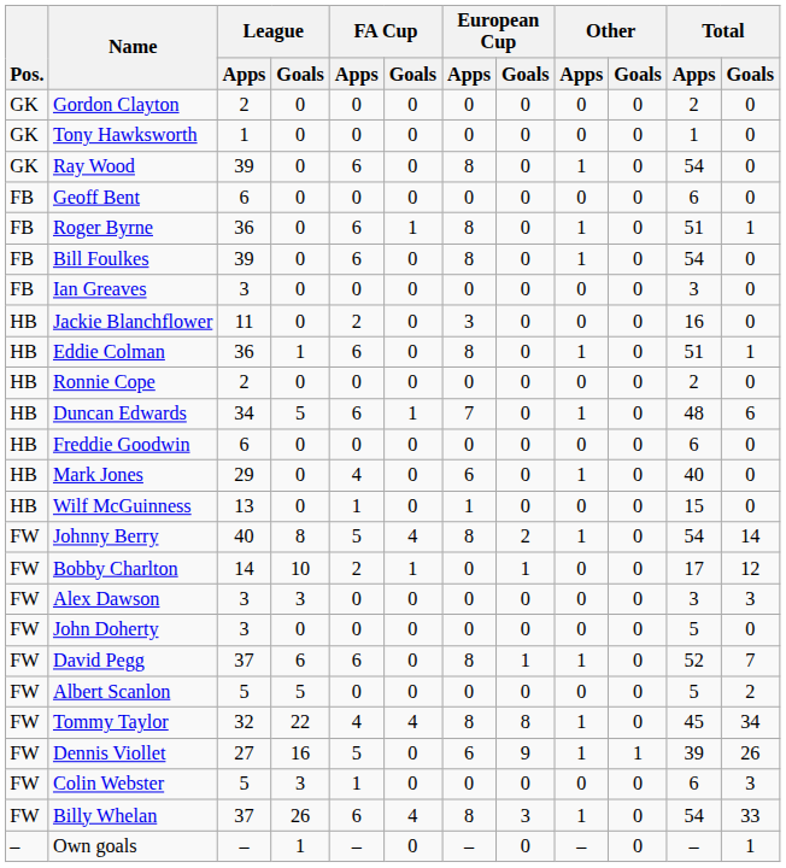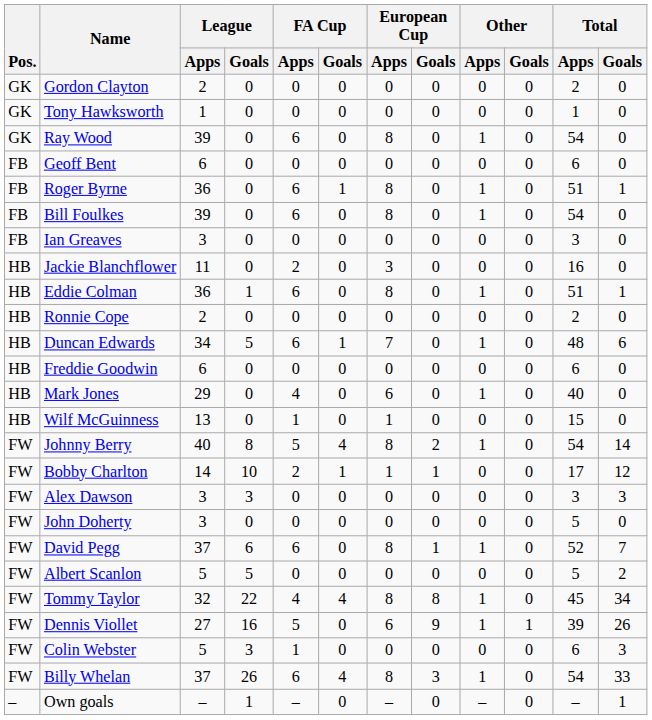 <table class="wikitable" style="text-align:center">
 <tr>
 <th rowspan="2" valign="bottom">Pos.</th>
 <th rowspan="2">Name</th>
 <th colspan="2" width="85">League</th>
 <th colspan="2" width="85">FA Cup</th>
 <th colspan="2" width="85">European Cup</th>
 <th colspan="2" width="85">Other</th>
 <th colspan="2" width="85">Total</th>
 </tr>
 <tr>
 <th>Apps</th>
 <th>Goals</th>
 <th>Apps</th>
 <th>Goals</th>
 <th>Apps</th>
 <th>Goals</th>
 <th>Apps</th>
 <th>Goals</th>
 <th>Apps</th>
 <th>Goals</th>
 </tr>
 <tr>
 <td align="left">GK</td>
 <td align="left"> <a href='#'>Gordon Clayton</a></td>
 <td>2</td>
 <td>0</td>
 <td>0</td>
 <td>0</td>
 <td>0</td>
 <td>0</td>
 <td>0</td>
 <td>0</td>
 <td>2</td>
 <td>0</td>
 </tr>
 <tr>
 <td align="left">GK</td>
 <td align="left"> <a href='#'>Tony Hawksworth</a></td>
 <td>1</td>
 <td>0</td>
 <td>0</td>
 <td>0</td>
 <td>0</td>
 <td>0</td>
 <td>0</td>
 <td>0</td>
 <td>1</td>
 <td>0</td>
 </tr>
 <tr>
 <td align="left">GK</td>
 <td align="left"> <a href='#'>Ray Wood</a></td>
 <td>39</td>
 <td>0</td>
 <td>6</td>
 <td>0</td>
 <td>8</td>
 <td>0</td>
 <td>1</td>
 <td>0</td>
 <td>54</td>
 <td>0</td>
 </tr>
 <tr>
 <td align="left">FB</td>
 <td align="left"> <a href='#'>Geoff Bent</a></td>
 <td>6</td>
 <td>0</td>
 <td>0</td>
 <td>0</td>
 <td>0</td>
 <td>0</td>
 <td>0</td>
 <td>0</td>
 <td>6</td>
 <td>0</td>
 </tr>
 <tr>
 <td align="left">FB</td>
 <td align="left"> <a href='#'>Roger Byrne</a></td>
 <td>36</td>
 <td>0</td>
 <td>6</td>
 <td>1</td>
 <td>8</td>
 <td>0</td>
 <td>1</td>
 <td>0</td>
 <td>51</td>
 <td>1</td>
 </tr>
 <tr>
 <td align="left">FB</td>
 <td align="left"> <a href='#'>Bill Foulkes</a></td>
 <td>39</td>
 <td>0</td>
 <td>6</td>
 <td>0</td>
 <td>8</td>
 <td>0</td>
 <td>1</td>
 <td>0</td>
 <td>54</td>
 <td>0</td>
 </tr>
 <tr>
 <td align="left">FB</td>
 <td align="left"> <a href='#'>Ian Greaves</a></td>
 <td>3</td>
 <td>0</td>
 <td>0</td>
 <td>0</td>
 <td>0</td>
 <td>0</td>
 <td>0</td>
 <td>0</td>
 <td>3</td>
 <td>0</td>
 </tr>
 <tr>
 <td align="left">HB</td>
 <td align="left"> <a href='#'>Jackie Blanchflower</a></td>
 <td>11</td>
 <td>0</td>
 <td>2</td>
 <td>0</td>
 <td>3</td>
 <td>0</td>
 <td>0</td>
 <td>0</td>
 <td>16</td>
 <td>0</td>
 </tr>
 <tr>
 <td align="left">HB</td>
 <td align="left"> <a href='#'>Eddie Colman</a></td>
 <td>36</td>
 <td>1</td>
 <td>6</td>
 <td>0</td>
 <td>8</td>
 <td>0</td>
 <td>1</td>
 <td>0</td>
 <td>51</td>
 <td>1</td>
 </tr>
 <tr>
 <td align="left">HB</td>
 <td align="left"> <a href='#'>Ronnie Cope</a></td>
 <td>2</td>
 <td>0</td>
 <td>0</td>
 <td>0</td>
 <td>0</td>
 <td>0</td>
 <td>0</td>
 <td>0</td>
 <td>2</td>
 <td>0</td>
 </tr>
 <tr>
 <td align="left">HB</td>
 <td align="left"> <a href='#'>Duncan Edwards</a></td>
 <td>34</td>
 <td>5</td>
 <td>6</td>
 <td>1</td>
 <td>7</td>
 <td>0</td>
 <td>1</td>
 <td>0</td>
 <td>48</td>
 <td>6</td>
 </tr>
 <tr>
 <td align="left">HB</td>
 <td align="left"> <a href='#'>Freddie Goodwin</a></td>
 <td>6</td>
 <td>0</td>
 <td>0</td>
 <td>0</td>
 <td>0</td>
 <td>0</td>
 <td>0</td>
 <td>0</td>
 <td>6</td>
 <td>0</td>
 </tr>
 <tr>
 <td align="left">HB</td>
 <td align="left"> <a href='#'>Mark Jones</a></td>
 <td>29</td>
 <td>0</td>
 <td>4</td>
 <td>0</td>
 <td>6</td>
 <td>0</td>
 <td>1</td>
 <td>0</td>
 <td>40</td>
 <td>0</td>
 </tr>
 <tr>
 <td align="left">HB</td>
 <td align="left"> <a href='#'>Wilf McGuinness</a></td>
 <td>13</td>
 <td>0</td>
 <td>1</td>
 <td>0</td>
 <td>1</td>
 <td>0</td>
 <td>0</td>
 <td>0</td>
 <td>15</td>
 <td>0</td>
 </tr>
 <tr>
 <td align="left">FW</td>
 <td align="left"> <a href='#'>Johnny Berry</a></td>
 <td>40</td>
 <td>8</td>
 <td>5</td>
 <td>4</td>
 <td>8</td>
 <td>2</td>
 <td>1</td>
 <td>0</td>
 <td>54</td>
 <td>14</td>
 </tr>
 <tr>
 <td align="left">FW</td>
 <td align="left"> <a href='#'>Bobby Charlton</a></td>
 <td>14</td>
 <td>10</td>
 <td>2</td>
 <td>1</td>
-<td>0</td>
+<td>1</td>
 <td>1</td>
 <td>0</td>
 <td>0</td>
 <td>17</td>
 <td>12</td>
 </tr>
 <tr>
 <td align="left">FW</td>
 <td align="left"> <a href='#'>Alex Dawson</a></td>
 <td>3</td>
 <td>3</td>
 <td>0</td>
 <td>0</td>
 <td>0</td>
 <td>0</td>
 <td>0</td>
 <td>0</td>
 <td>3</td>
 <td>3</td>
 </tr>
 <tr>
 <td align="left">FW</td>
 <td align="left"> <a href='#'>John Doherty</a></td>
 <td>3</td>
 <td>0</td>
 <td>0</td>
 <td>0</td>
 <td>0</td>
 <td>0</td>
 <td>0</td>
 <td>0</td>
 <td>5</td>
 <td>0</td>
 </tr>
 <tr>
 <td align="left">FW</td>
 <td align="left"> <a href='#'>David Pegg</a></td>
 <td>37</td>
 <td>6</td>
 <td>6</td>
 <td>0</td>
 <td>8</td>
 <td>1</td>
 <td>1</td>
 <td>0</td>
 <td>52</td>
 <td>7</td>
 </tr>
 <tr>
 <td align="left">FW</td>
 <td align="left"> <a href='#'>Albert Scanlon</a></td>
 <td>5</td>
 <td>5</td>
 <td>0</td>
 <td>0</td>
 <td>0</td>
 <td>0</td>
 <td>0</td>
 <td>0</td>
 <td>5</td>
 <td>2</td>
 </tr>
 <tr>
 <td align="left">FW</td>
 <td align="left"> <a href='#'>Tommy Taylor</a></td>
 <td>32</td>
 <td>22</td>
 <td>4</td>
 <td>4</td>
 <td>8</td>
 <td>8</td>
 <td>1</td>
 <td>0</td>
 <td>45</td>
 <td>34</td>
 </tr>
 <tr>
 <td align="left">FW</td>
 <td align="left"> <a href='#'>Dennis Viollet</a></td>
 <td>27</td>
 <td>16</td>
 <td>5</td>
 <td>0</td>
 <td>6</td>
 <td>9</td>
 <td>1</td>
 <td>1</td>
 <td>39</td>
 <td>26</td>
 </tr>
 <tr>
 <td align="left">FW</td>
 <td align="left"> <a href='#'>Colin Webster</a></td>
 <td>5</td>
 <td>3</td>
 <td>1</td>
 <td>0</td>
 <td>0</td>
 <td>0</td>
 <td>0</td>
 <td>0</td>
 <td>6</td>
 <td>3</td>
 </tr>
 <tr>
 <td align="left">FW</td>
 <td align="left"> <a href='#'>Billy Whelan</a></td>
 <td>37</td>
 <td>26</td>
 <td>6</td>
 <td>4</td>
 <td>8</td>
 <td>3</td>
 <td>1</td>
 <td>0</td>
 <td>54</td>
 <td>33</td>
 </tr>
 <tr>
 <td align="left">–</td>
 <td align="left">Own goals</td>
 <td>–</td>
 <td>1</td>
 <td>–</td>
 <td>0</td>
 <td>–</td>
 <td>0</td>
 <td>–</td>
 <td>0</td>
 <td>–</td>
 <td>1</td>
 </tr>
 </table>
